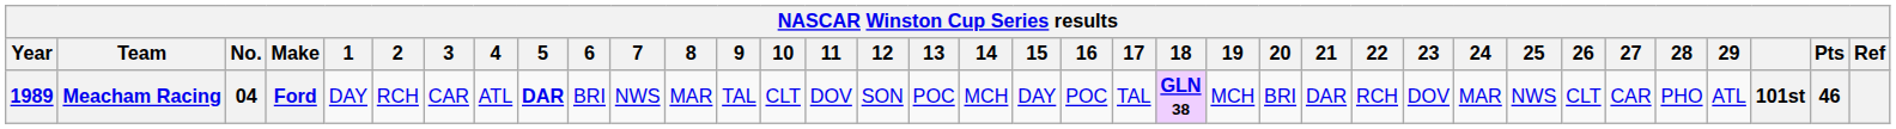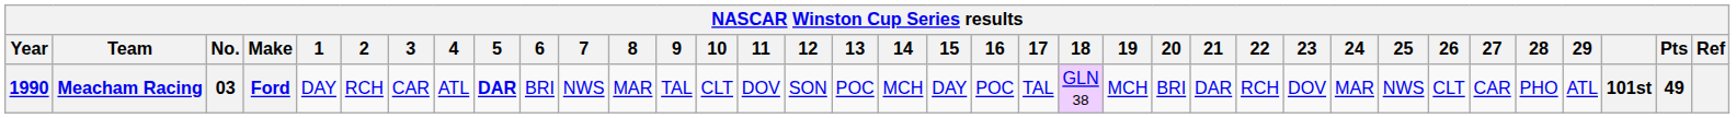 <table class="wikitable" style="text-align:center; font-size:75%">
 <tr>
 <th colspan=45><a href='#'>NASCAR</a> <a href='#'>Winston Cup Series</a> results</th>
 </tr>
 <tr>
 <th>Year</th>
 <th>Team</th>
 <th>No.</th>
 <th>Make</th>
 <th>1</th>
 <th>2</th>
 <th>3</th>
 <th>4</th>
 <th>5</th>
 <th>6</th>
 <th>7</th>
 <th>8</th>
 <th>9</th>
 <th>10</th>
 <th>11</th>
 <th>12</th>
 <th>13</th>
 <th>14</th>
 <th>15</th>
 <th>16</th>
 <th>17</th>
 <th>18</th>
 <th>19</th>
 <th>20</th>
 <th>21</th>
 <th>22</th>
 <th>23</th>
 <th>24</th>
 <th>25</th>
 <th>26</th>
 <th>27</th>
 <th>28</th>
 <th>29</th>
 <th></th>
 <th>Pts</th>
 <th>Ref</th>
 </tr>
 <tr>
-<th><a href='#'>1989</a></th>
+<th><a href='#'>1990</a></th>
 <th><a href='#'>Meacham Racing</a></th>
-<th>04</th>
+<th>03</th>
 <th><a href='#'>Ford</a></th>
 <td><a href='#'>DAY</a></td>
 <td><a href='#'>RCH</a></td>
 <td><a href='#'>CAR</a></td>
 <td><a href='#'>ATL</a></td>
 <td><strong><a href='#'>DAR</a></strong></td>
 <td><a href='#'>BRI</a></td>
 <td><a href='#'>NWS</a></td>
 <td><a href='#'>MAR</a></td>
 <td><a href='#'>TAL</a></td>
 <td><a href='#'>CLT</a></td>
 <td><a href='#'>DOV</a></td>
 <td><a href='#'>SON</a></td>
 <td><a href='#'>POC</a></td>
 <td><a href='#'>MCH</a></td>
 <td><a href='#'>DAY</a></td>
 <td><a href='#'>POC</a></td>
 <td><a href='#'>TAL</a></td>
-<td style="background:#EFCFFF;"><strong><a href='#'>GLN</a><br><small>38</small></strong></td>
+<td style="background:#EFCFFF;"><a href='#'>GLN</a><br><small>38</small></td>
 <td><a href='#'>MCH</a></td>
 <td><a href='#'>BRI</a></td>
 <td><a href='#'>DAR</a></td>
 <td><a href='#'>RCH</a></td>
 <td><a href='#'>DOV</a></td>
 <td><a href='#'>MAR</a></td>
 <td><a href='#'>NWS</a></td>
 <td><a href='#'>CLT</a></td>
 <td><a href='#'>CAR</a></td>
 <td><a href='#'>PHO</a></td>
 <td><a href='#'>ATL</a></td>
 <th>101st</th>
-<th>46</th>
+<th>49</th>
 <th></th>
 </tr>
 </table>
